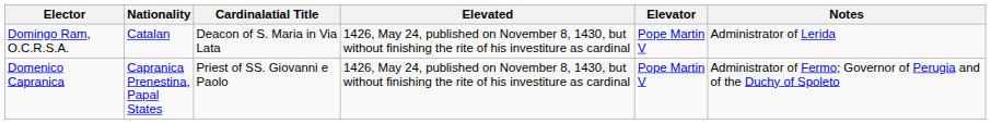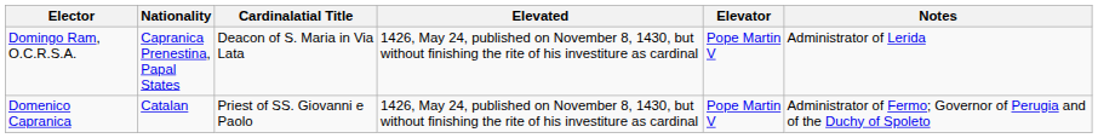 <table class="wikitable sortable" style="width:100%">
 <tr>
 <th width="*">Elector</th>
 <th width="5%">Nationality</th>
 <th width="15%">Cardinalatial Title</th>
 <th width="30%">Elevated</th>
 <th width="*">Elevator</th>
 <th width="*">Notes</th>
 </tr>
 <tr valign="top">
 <td><a href='#'>Domingo Ram</a>, O.C.R.S.A.</td>
-<td><a href='#'>Catalan</a></td>
+<td><a href='#'>Capranica Prenestina</a>, <a href='#'>Papal States</a></td>
 <td>Deacon of S. Maria in Via Lata</td>
 <td>1426, May 24, published on November 8, 1430, but without finishing the rite of his investiture as cardinal</td>
 <td><a href='#'>Pope Martin V</a></td>
 <td>Administrator of <a href='#'>Lerida</a></td>
 </tr>
 <tr valign="top">
 <td><a href='#'>Domenico Capranica</a></td>
-<td><a href='#'>Capranica Prenestina</a>, <a href='#'>Papal States</a></td>
+<td><a href='#'>Catalan</a></td>
 <td>Priest of SS. Giovanni e Paolo</td>
 <td>1426, May 24, published on November 8, 1430, but without finishing the rite of his investiture as cardinal</td>
 <td><a href='#'>Pope Martin V</a></td>
 <td>Administrator of <a href='#'>Fermo</a>; Governor of <a href='#'>Perugia</a> and of the <a href='#'>Duchy of Spoleto</a></td>
 </tr>
 </table>
